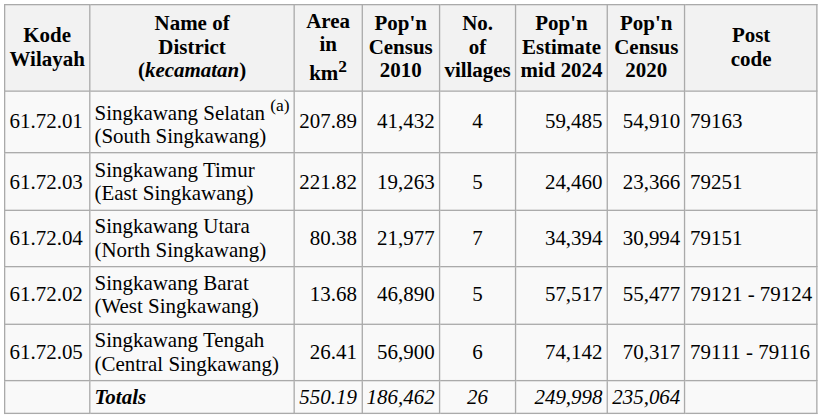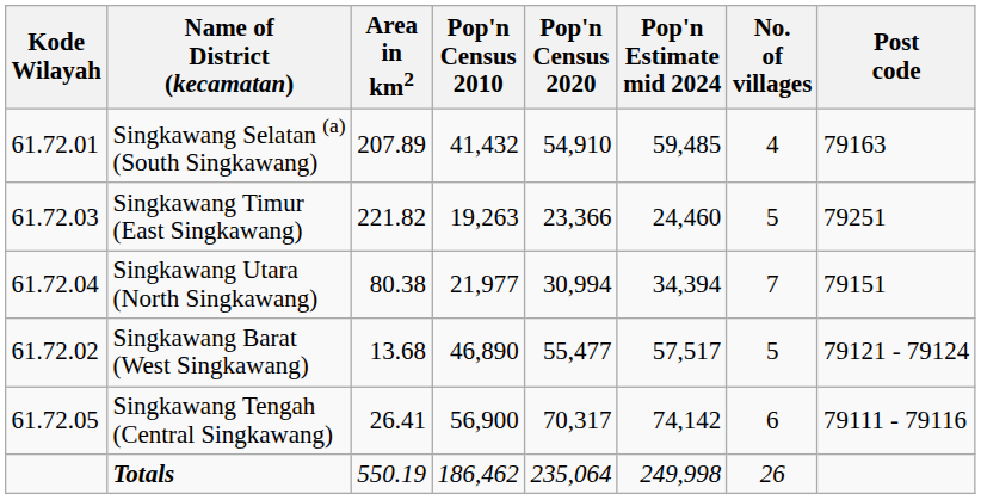 <table class="sortable wikitable">
 <tr>
 <th>Kode <br>Wilayah</th>
 <th>Name of<br>District<br>(<em>kecamatan</em>)</th>
 <th>Area <br> in<br>km<sup>2</sup></th>
 <th>Pop'n<br>Census<br>2010</th>
+<th>Pop'n<br>Census<br>2020</th>
+<th>Pop'n<br>Estimate<br>mid 2024</th>
 <th>No. <br>of<br>villages</th>
-<th>Pop'n<br>Estimate<br>mid 2024</th>
-<th>Pop'n<br>Census<br>2020</th>
 <th>Post<br>code</th>
 </tr>
 <tr>
 <td>61.72.01</td>
 <td>Singkawang Selatan <sup>(a)</sup> <br> (South Singkawang)</td>
 <td align="right">207.89</td>
 <td align="right">41,432</td>
+<td align="right">54,910</td>
+<td align="right">59,485</td>
 <td align="center">4</td>
-<td align="right">59,485</td>
-<td align="right">54,910</td>
 <td>79163</td>
 </tr>
 <tr>
 <td>61.72.03</td>
 <td>Singkawang Timur <br> (East Singkawang)</td>
 <td align="right">221.82</td>
 <td align="right">19,263</td>
+<td align="right">23,366</td>
+<td align="right">24,460</td>
 <td align="center">5</td>
-<td align="right">24,460</td>
-<td align="right">23,366</td>
 <td>79251</td>
 </tr>
 <tr>
 <td>61.72.04</td>
 <td>Singkawang Utara <br> (North Singkawang)</td>
 <td align="right">80.38</td>
 <td align="right">21,977</td>
+<td align="right">30,994</td>
+<td align="right">34,394</td>
 <td align="center">7</td>
-<td align="right">34,394</td>
-<td align="right">30,994</td>
 <td>79151</td>
 </tr>
 <tr>
 <td>61.72.02</td>
 <td>Singkawang Barat <br> (West Singkawang)</td>
 <td align="right">13.68</td>
 <td align="right">46,890</td>
+<td align="right">55,477</td>
+<td align="right">57,517</td>
 <td align="center">5</td>
-<td align="right">57,517</td>
-<td align="right">55,477</td>
 <td>79121 - 79124</td>
 </tr>
 <tr>
 <td>61.72.05</td>
 <td>Singkawang Tengah <br> (Central Singkawang)</td>
 <td align="right">26.41</td>
 <td align="right">56,900</td>
+<td align="right">70,317</td>
+<td align="right">74,142</td>
 <td align="center">6</td>
-<td align="right">74,142</td>
-<td align="right">70,317</td>
 <td>79111 - 79116</td>
 </tr>
 <tr>
 <td></td>
 <td><strong><em>Totals</em></strong></td>
 <td align="right"><em>550.19</em></td>
 <td align="right"><em>186,462</em></td>
+<td align="right"><em>235,064</em></td>
+<td align="right"><em>249,998</em></td>
 <td align="center"><em>26</em></td>
-<td align="right"><em>249,998</em></td>
-<td align="right"><em>235,064</em></td>
 <td></td>
 </tr>
 </table>
